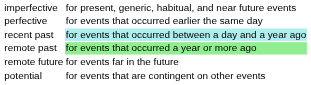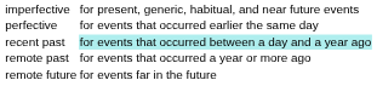 <table>
 <tr>
 <td></td>
 <td>imperfective</td>
 <td>for present, generic, habitual, and near future events</td>
 </tr>
 <tr>
 <td></td>
 <td>perfective</td>
 <td>for events that occurred earlier the same day</td>
 </tr>
 <tr>
 <td></td>
 <td>recent past</td>
 <td style="background: paleturquoise;">for events that occurred between a day and a year ago</td>
 </tr>
 <tr>
 <td></td>
 <td>remote past</td>
-<td style="background: lightgreen;">for events that occurred a year or more ago</td>
+<td>for events that occurred a year or more ago</td>
 </tr>
 <tr>
 <td></td>
 <td>remote future</td>
 <td>for events far in the future</td>
 </tr>
-<tr>
-<td></td>
-<td>potential</td>
-<td>for events that are contingent on other events</td>
-</tr>
 </table>
